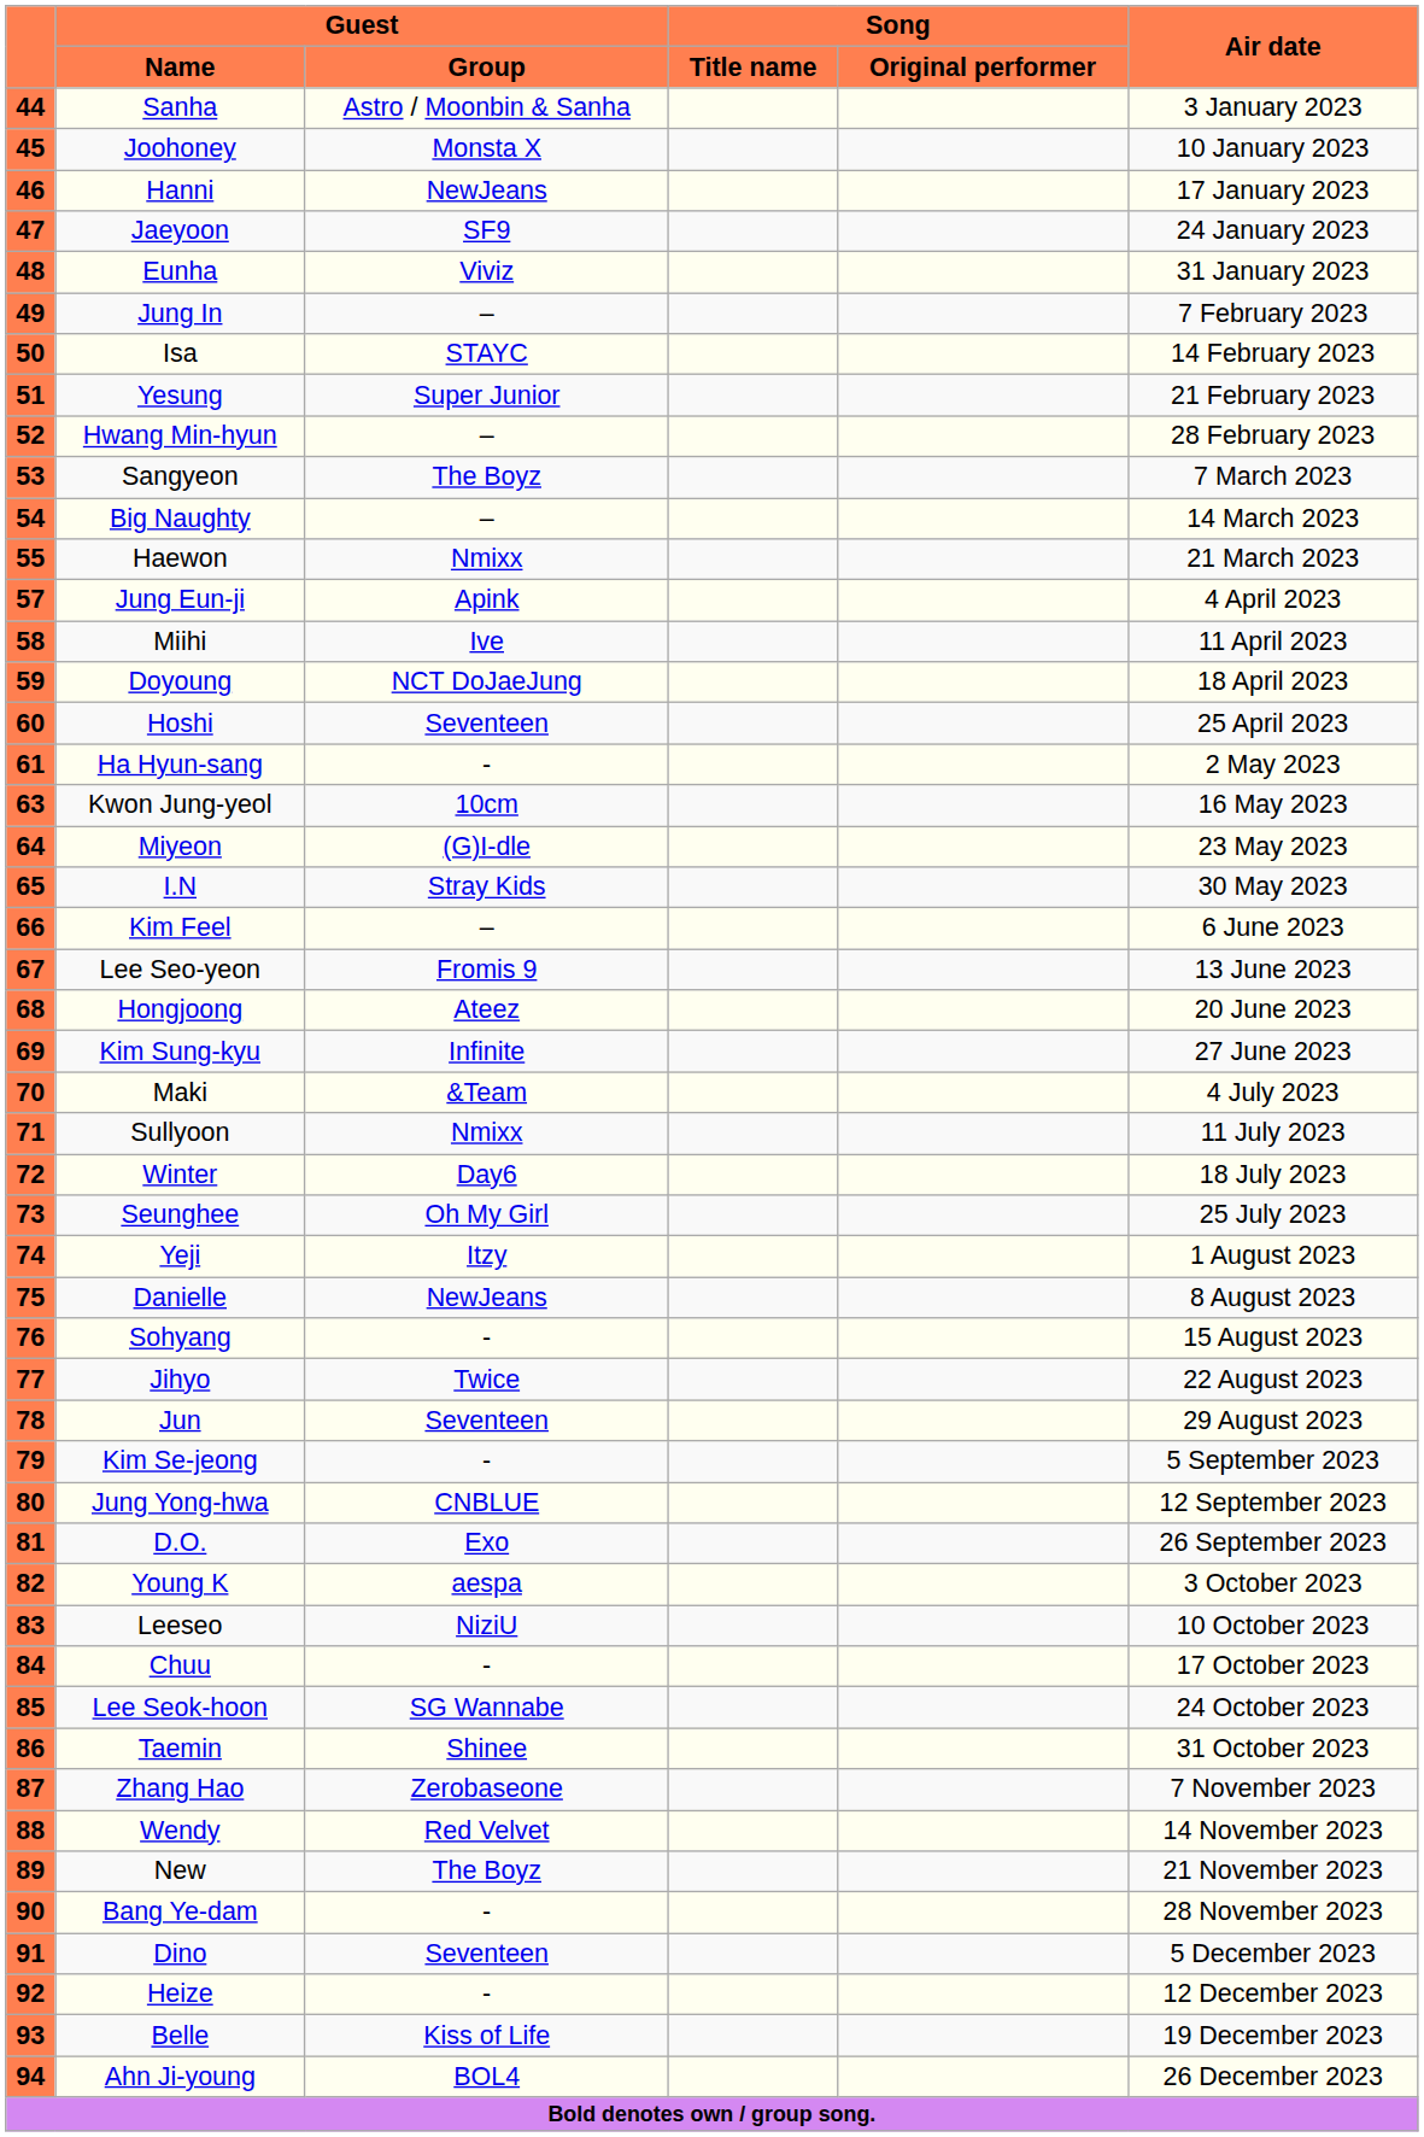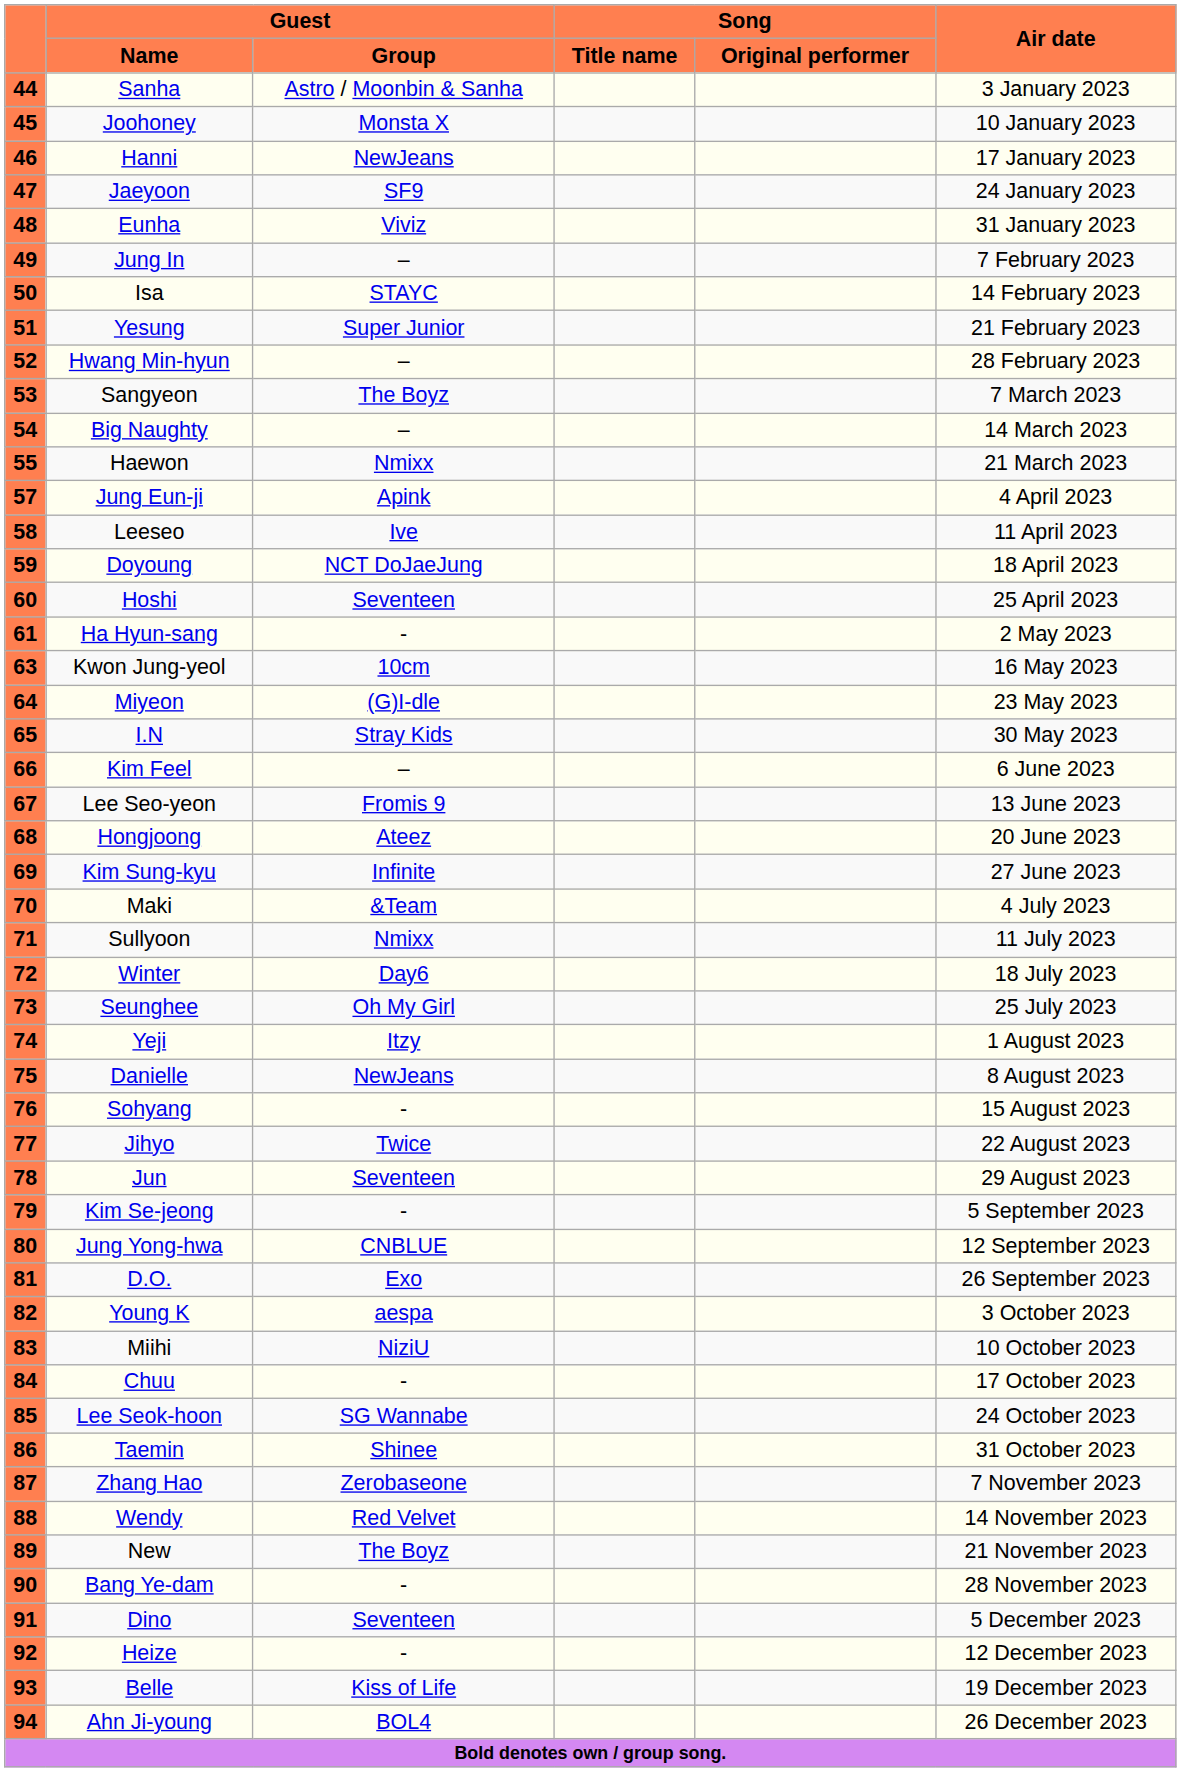 <table class="wikitable sortable plainrowheaders" style="text-align:center; clear:both; text-align:center; width:99%">
 <tr>
 <th rowspan="2" style="background:#FF7F50"></th>
 <th colspan="2" style="background:#FF7F50">Guest</th>
 <th colspan="2" style="background:#FF7F50">Song</th>
 <th rowspan="2" style="background:#FF7F50">Air date</th>
 </tr>
 <tr>
 <th scope="col" style="background:#FF7F50">Name</th>
 <th scope="col" style="background:#FF7F50">Group</th>
 <th scope="col" class="unsortable" style="background:#FF7F50">Title name</th>
 <th scope="col" class="unsortable" style="background:#FF7F50">Original performer</th>
 </tr>
 <tr>
 <th style=background:#FF7F50>44</th>
 <td style=background:#FFFFF0><a href='#'>Sanha</a></td>
 <td style=background:#FFFFF0><a href='#'>Astro</a> / <a href='#'>Moonbin & Sanha</a></td>
 <td style=background:#FFFFF0></td>
 <td style=background:#FFFFF0></td>
 <td style=background:#FFFFF0>3 January 2023</td>
 </tr>
 <tr>
 <th style=background:#FF7F50>45</th>
 <td><a href='#'>Joohoney</a></td>
 <td><a href='#'>Monsta X</a></td>
 <td></td>
 <td></td>
 <td>10 January 2023</td>
 </tr>
 <tr>
 <th style=background:#FF7F50>46</th>
 <td style=background:#FFFFF0><a href='#'>Hanni</a></td>
 <td style=background:#FFFFF0><a href='#'>NewJeans</a></td>
 <td style=background:#FFFFF0></td>
 <td style=background:#FFFFF0></td>
 <td style=background:#FFFFF0>17 January 2023</td>
 </tr>
 <tr>
 <th style=background:#FF7F50>47</th>
 <td><a href='#'>Jaeyoon</a></td>
 <td><a href='#'>SF9</a></td>
 <td></td>
 <td></td>
 <td>24 January 2023</td>
 </tr>
 <tr>
 <th style=background:#FF7F50>48</th>
 <td style=background:#FFFFF0><a href='#'>Eunha</a></td>
 <td style=background:#FFFFF0><a href='#'>Viviz</a></td>
 <td style=background:#FFFFF0></td>
 <td style=background:#FFFFF0></td>
 <td style=background:#FFFFF0>31 January 2023</td>
 </tr>
 <tr>
 <th style=background:#FF7F50>49</th>
 <td><a href='#'>Jung In</a></td>
 <td>–</td>
 <td></td>
 <td></td>
 <td>7 February 2023</td>
 </tr>
 <tr>
 <th style=background:#FF7F50>50</th>
 <td style=background:#FFFFF0>Isa</td>
 <td style=background:#FFFFF0><a href='#'>STAYC</a></td>
 <td style=background:#FFFFF0></td>
 <td style=background:#FFFFF0></td>
 <td style=background:#FFFFF0>14 February 2023</td>
 </tr>
 <tr>
 <th style=background:#FF7F50>51</th>
 <td><a href='#'>Yesung</a></td>
 <td><a href='#'>Super Junior</a></td>
 <td></td>
 <td></td>
 <td>21 February 2023</td>
 </tr>
 <tr>
 <th style=background:#FF7F50>52</th>
 <td style=background:#FFFFF0><a href='#'>Hwang Min-hyun</a></td>
 <td style=background:#FFFFF0>–</td>
 <td style=background:#FFFFF0></td>
 <td style=background:#FFFFF0></td>
 <td style=background:#FFFFF0>28 February 2023</td>
 </tr>
 <tr>
 <th style=background:#FF7F50>53</th>
 <td>Sangyeon</td>
 <td><a href='#'>The Boyz</a></td>
 <td></td>
 <td></td>
 <td>7 March 2023</td>
 </tr>
 <tr>
 <th style=background:#FF7F50>54</th>
 <td style=background:#FFFFF0><a href='#'>Big Naughty</a></td>
 <td style=background:#FFFFF0>–</td>
 <td style=background:#FFFFF0></td>
 <td style=background:#FFFFF0></td>
 <td style=background:#FFFFF0>14 March 2023</td>
 </tr>
 <tr>
 <th style=background:#FF7F50>55</th>
 <td>Haewon</td>
 <td><a href='#'>Nmixx</a></td>
 <td></td>
 <td></td>
 <td>21 March 2023</td>
 </tr>
 <tr>
 <th style=background:#FF7F50>57</th>
 <td style=background:#FFFFF0><a href='#'>Jung Eun-ji</a></td>
 <td style=background:#FFFFF0><a href='#'>Apink</a></td>
 <td style=background:#FFFFF0></td>
 <td style=background:#FFFFF0></td>
 <td style=background:#FFFFF0>4 April 2023</td>
 </tr>
 <tr>
 <th style=background:#FF7F50>58</th>
-<td>Miihi</td>
+<td>Leeseo</td>
 <td><a href='#'>Ive</a></td>
 <td></td>
 <td></td>
 <td>11 April 2023</td>
 </tr>
 <tr>
 <th style=background:#FF7F50>59</th>
 <td style=background:#FFFFF0><a href='#'>Doyoung</a></td>
 <td style=background:#FFFFF0><a href='#'>NCT DoJaeJung</a></td>
 <td style=background:#FFFFF0></td>
 <td style=background:#FFFFF0></td>
 <td style=background:#FFFFF0>18 April 2023</td>
 </tr>
 <tr>
 <th style=background:#FF7F50>60</th>
 <td><a href='#'>Hoshi</a></td>
 <td><a href='#'>Seventeen</a></td>
 <td></td>
 <td></td>
 <td>25 April 2023</td>
 </tr>
 <tr>
 <th style=background:#FF7F50>61</th>
 <td style=background:#FFFFF0><a href='#'>Ha Hyun-sang</a></td>
 <td style=background:#FFFFF0>-</td>
 <td style=background:#FFFFF0></td>
 <td style=background:#FFFFF0></td>
 <td style=background:#FFFFF0>2 May 2023</td>
 </tr>
 <tr>
 <th style=background:#FF7F50>63</th>
 <td>Kwon Jung-yeol</td>
 <td><a href='#'>10cm</a></td>
 <td></td>
 <td></td>
 <td>16 May 2023</td>
 </tr>
 <tr>
 <th style=background:#FF7F50>64</th>
 <td style=background:#FFFFF0><a href='#'>Miyeon</a></td>
 <td style=background:#FFFFF0><a href='#'>(G)I-dle</a></td>
 <td style=background:#FFFFF0></td>
 <td style=background:#FFFFF0></td>
 <td style=background:#FFFFF0>23 May 2023</td>
 </tr>
 <tr>
 <th style=background:#FF7F50>65</th>
 <td><a href='#'>I.N</a></td>
 <td><a href='#'>Stray Kids</a></td>
 <td></td>
 <td></td>
 <td>30 May 2023</td>
 </tr>
 <tr>
 <th style=background:#FF7F50>66</th>
 <td style=background:#FFFFF0><a href='#'>Kim Feel</a></td>
 <td style=background:#FFFFF0>–</td>
 <td style=background:#FFFFF0></td>
 <td style=background:#FFFFF0></td>
 <td style=background:#FFFFF0>6 June 2023</td>
 </tr>
 <tr>
 <th style=background:#FF7F50>67</th>
 <td>Lee Seo-yeon</td>
 <td><a href='#'>Fromis 9</a></td>
 <td></td>
 <td></td>
 <td>13 June 2023</td>
 </tr>
 <tr>
 <th style=background:#FF7F50>68</th>
 <td style=background:#FFFFF0><a href='#'>Hongjoong</a></td>
 <td style=background:#FFFFF0><a href='#'>Ateez</a></td>
 <td style=background:#FFFFF0></td>
 <td style=background:#FFFFF0></td>
 <td style=background:#FFFFF0>20 June 2023</td>
 </tr>
 <tr>
 <th style=background:#FF7F50>69</th>
 <td><a href='#'>Kim Sung-kyu</a></td>
 <td><a href='#'>Infinite</a></td>
 <td></td>
 <td></td>
 <td>27 June 2023</td>
 </tr>
 <tr>
 <th style=background:#FF7F50>70</th>
 <td style=background:#FFFFF0>Maki</td>
 <td style=background:#FFFFF0><a href='#'>&Team</a></td>
 <td style=background:#FFFFF0></td>
 <td style=background:#FFFFF0></td>
 <td style=background:#FFFFF0>4 July 2023</td>
 </tr>
 <tr>
 <th style=background:#FF7F50>71</th>
 <td>Sullyoon</td>
 <td><a href='#'>Nmixx</a></td>
 <td></td>
 <td></td>
 <td>11 July 2023</td>
 </tr>
 <tr>
 <th style=background:#FF7F50>72</th>
 <td style=background:#FFFFF0><a href='#'>Winter</a></td>
 <td style=background:#FFFFF0><a href='#'>Day6</a></td>
 <td style=background:#FFFFF0></td>
 <td style=background:#FFFFF0></td>
 <td style=background:#FFFFF0>18 July 2023</td>
 </tr>
 <tr>
 <th style=background:#FF7F50>73</th>
 <td><a href='#'>Seunghee</a></td>
 <td><a href='#'>Oh My Girl</a></td>
 <td></td>
 <td></td>
 <td>25 July 2023</td>
 </tr>
 <tr>
 <th style=background:#FF7F50>74</th>
 <td style=background:#FFFFF0><a href='#'>Yeji</a></td>
 <td style=background:#FFFFF0><a href='#'>Itzy</a></td>
 <td style=background:#FFFFF0></td>
 <td style=background:#FFFFF0></td>
 <td style=background:#FFFFF0>1 August 2023</td>
 </tr>
 <tr>
 <th style=background:#FF7F50>75</th>
 <td><a href='#'>Danielle</a></td>
 <td><a href='#'>NewJeans</a></td>
 <td></td>
 <td></td>
 <td>8 August 2023</td>
 </tr>
 <tr>
 <th style=background:#FF7F50>76</th>
 <td style=background:#FFFFF0><a href='#'>Sohyang</a></td>
 <td style=background:#FFFFF0>-</td>
 <td style=background:#FFFFF0></td>
 <td style=background:#FFFFF0></td>
 <td style=background:#FFFFF0>15 August 2023</td>
 </tr>
 <tr>
 <th style=background:#FF7F50>77</th>
 <td><a href='#'>Jihyo</a></td>
 <td><a href='#'>Twice</a></td>
 <td></td>
 <td></td>
 <td>22 August 2023</td>
 </tr>
 <tr>
 <th style=background:#FF7F50>78</th>
 <td style=background:#FFFFF0><a href='#'>Jun</a></td>
 <td style=background:#FFFFF0><a href='#'>Seventeen</a></td>
 <td style=background:#FFFFF0></td>
 <td style=background:#FFFFF0></td>
 <td style=background:#FFFFF0>29 August 2023</td>
 </tr>
 <tr>
 <th style=background:#FF7F50>79</th>
 <td><a href='#'>Kim Se-jeong</a></td>
 <td>-</td>
 <td></td>
 <td></td>
 <td>5 September 2023</td>
 </tr>
 <tr>
 <th style=background:#FF7F50>80</th>
 <td style=background:#FFFFF0><a href='#'>Jung Yong-hwa</a></td>
 <td style=background:#FFFFF0><a href='#'>CNBLUE</a></td>
 <td style=background:#FFFFF0></td>
 <td style=background:#FFFFF0></td>
 <td style=background:#FFFFF0>12 September 2023</td>
 </tr>
 <tr>
 <th style=background:#FF7F50>81</th>
 <td><a href='#'>D.O.</a></td>
 <td><a href='#'>Exo</a></td>
 <td></td>
 <td></td>
 <td>26 September 2023</td>
 </tr>
 <tr>
 <th style=background:#FF7F50>82</th>
 <td style=background:#FFFFF0><a href='#'>Young K</a></td>
 <td style=background:#FFFFF0><a href='#'>aespa</a></td>
 <td style=background:#FFFFF0></td>
 <td style=background:#FFFFF0></td>
 <td style=background:#FFFFF0>3 October 2023</td>
 </tr>
 <tr>
 <th style=background:#FF7F50>83</th>
-<td>Leeseo</td>
+<td>Miihi</td>
 <td><a href='#'>NiziU</a></td>
 <td></td>
 <td></td>
 <td>10 October 2023</td>
 </tr>
 <tr>
 <th style=background:#FF7F50>84</th>
 <td style=background:#FFFFF0><a href='#'>Chuu</a></td>
 <td style=background:#FFFFF0>-</td>
 <td style=background:#FFFFF0></td>
 <td style=background:#FFFFF0></td>
 <td style=background:#FFFFF0>17 October 2023</td>
 </tr>
 <tr>
 <th style=background:#FF7F50>85</th>
 <td><a href='#'>Lee Seok-hoon</a></td>
 <td><a href='#'>SG Wannabe</a></td>
 <td></td>
 <td></td>
 <td>24 October 2023</td>
 </tr>
 <tr>
 <th style=background:#FF7F50>86</th>
 <td style=background:#FFFFF0><a href='#'>Taemin</a></td>
 <td style=background:#FFFFF0><a href='#'>Shinee</a></td>
 <td style=background:#FFFFF0></td>
 <td style=background:#FFFFF0></td>
 <td style=background:#FFFFF0>31 October 2023</td>
 </tr>
 <tr>
 <th style=background:#FF7F50>87</th>
 <td><a href='#'>Zhang Hao</a></td>
 <td><a href='#'>Zerobaseone</a></td>
 <td></td>
 <td></td>
 <td>7 November 2023</td>
 </tr>
 <tr>
 <th style=background:#FF7F50>88</th>
 <td style=background:#FFFFF0><a href='#'>Wendy</a></td>
 <td style=background:#FFFFF0><a href='#'>Red Velvet</a></td>
 <td style=background:#FFFFF0></td>
 <td style=background:#FFFFF0></td>
 <td style=background:#FFFFF0>14 November 2023</td>
 </tr>
 <tr>
 <th style=background:#FF7F50>89</th>
 <td>New</td>
 <td><a href='#'>The Boyz</a></td>
 <td></td>
 <td></td>
 <td>21 November 2023</td>
 </tr>
 <tr>
 <th style=background:#FF7F50>90</th>
 <td style=background:#FFFFF0><a href='#'>Bang Ye-dam</a></td>
 <td style=background:#FFFFF0>-</td>
 <td style=background:#FFFFF0></td>
 <td style=background:#FFFFF0></td>
 <td style=background:#FFFFF0>28 November 2023</td>
 </tr>
 <tr>
 <th style=background:#FF7F50>91</th>
 <td><a href='#'>Dino</a></td>
 <td><a href='#'>Seventeen</a></td>
 <td></td>
 <td></td>
 <td>5 December 2023</td>
 </tr>
 <tr>
 <th style=background:#FF7F50>92</th>
 <td style=background:#FFFFF0><a href='#'>Heize</a></td>
 <td style=background:#FFFFF0>-</td>
 <td style=background:#FFFFF0></td>
 <td style=background:#FFFFF0></td>
 <td style=background:#FFFFF0>12 December 2023</td>
 </tr>
 <tr>
 <th style=background:#FF7F50>93</th>
 <td><a href='#'>Belle</a></td>
 <td><a href='#'>Kiss of Life</a></td>
 <td></td>
 <td></td>
 <td>19 December 2023</td>
 </tr>
 <tr>
 <th style=background:#FF7F50>94</th>
 <td style=background:#FFFFF0><a href='#'>Ahn Ji-young</a></td>
 <td style=background:#FFFFF0><a href='#'>BOL4</a></td>
 <td style=background:#FFFFF0></td>
 <td style=background:#FFFFF0></td>
 <td style=background:#FFFFF0>26 December 2023</td>
 </tr>
 <tr>
 <th colspan="6" class="unsortable" style="text-align:center; background:#D488F2; font-size:10pt;"><strong>Bold</strong> denotes own / group song.</th>
 </tr>
 </table>
